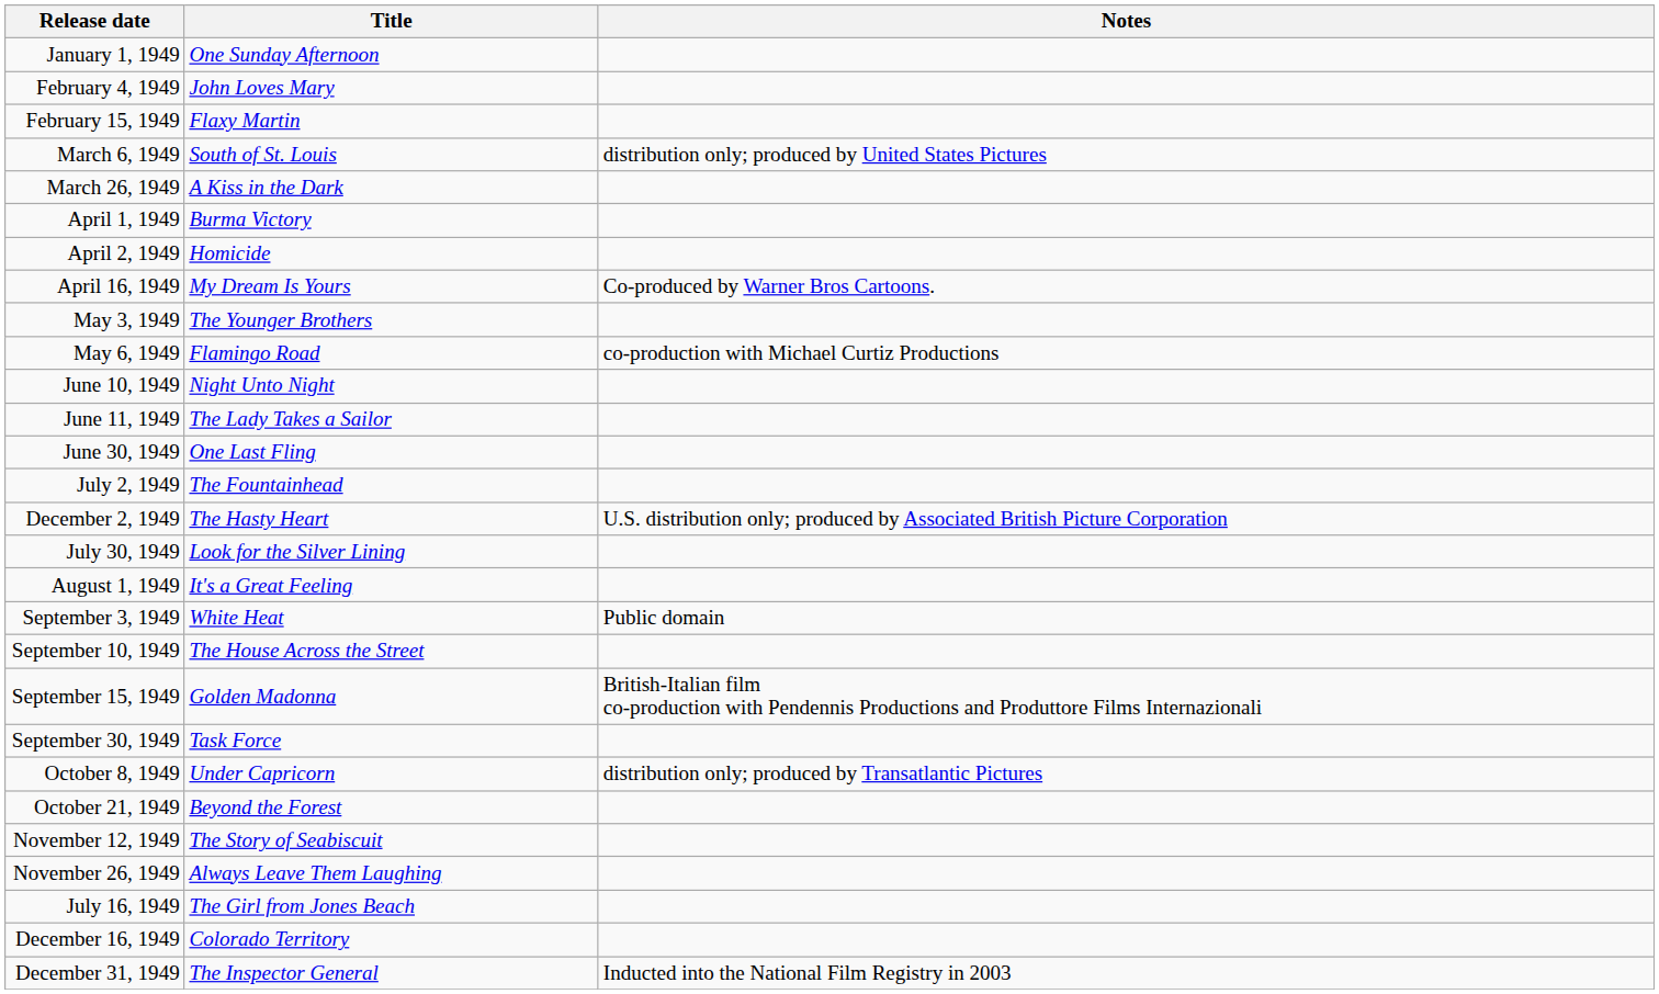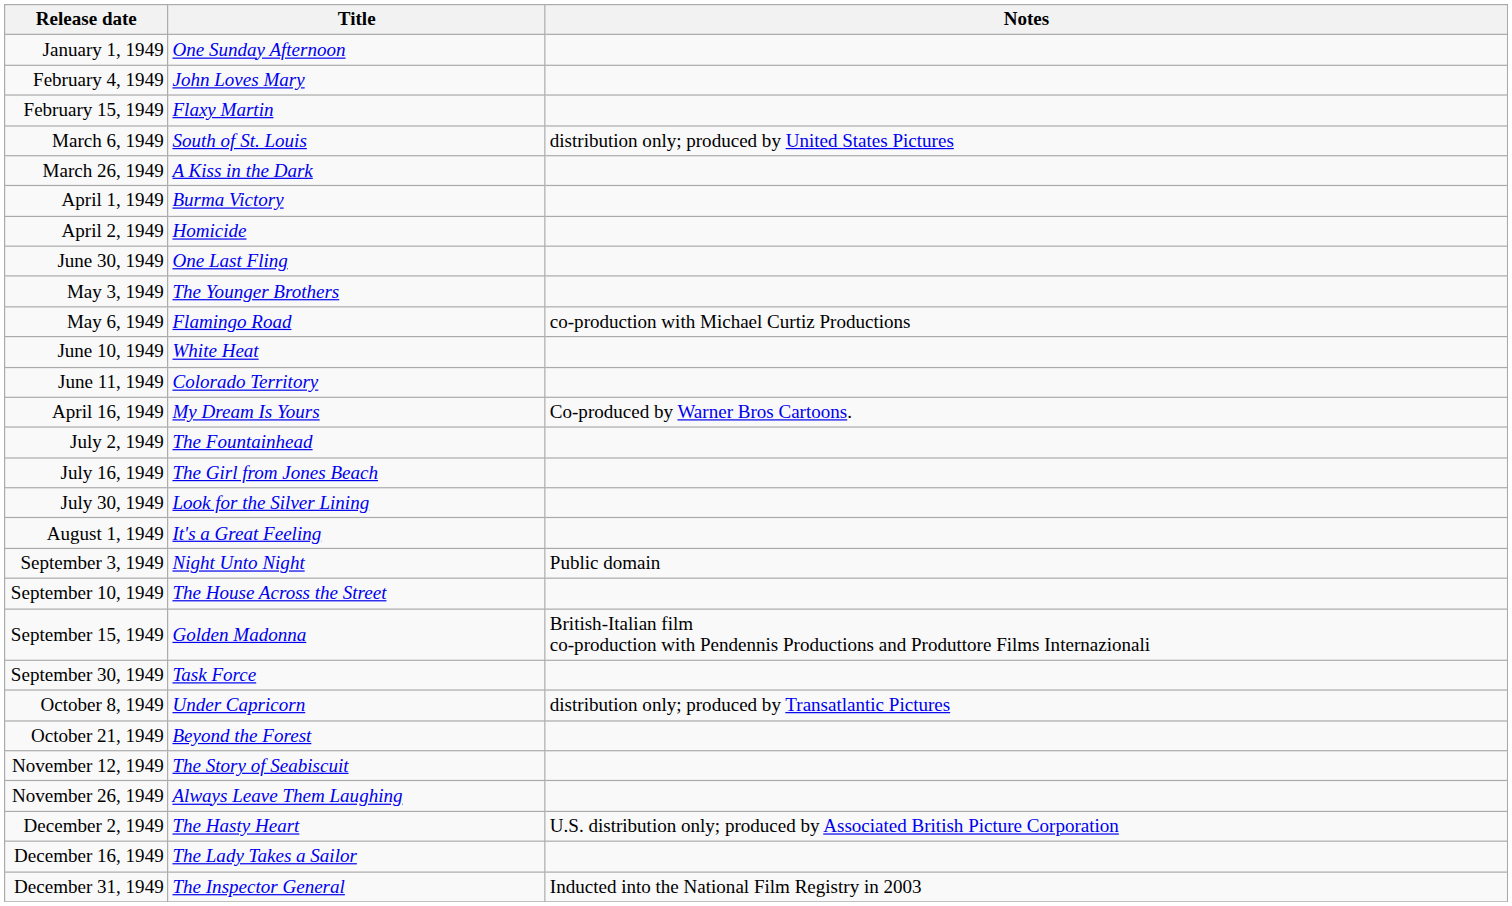 <table class="wikitable sortable" style="width:100%;">
 <tr>
 <th scope="col" style="width:130px;">Release date</th>
 <th>Title</th>
 <th>Notes</th>
 </tr>
 <tr>
 <td style="text-align:right;">January 1, 1949</td>
 <td><em><a href='#'>One Sunday Afternoon</a></em></td>
 <td></td>
 </tr>
 <tr>
 <td style="text-align:right;">February 4, 1949</td>
 <td><em><a href='#'>John Loves Mary</a></em></td>
 <td></td>
 </tr>
 <tr>
 <td style="text-align:right;">February 15, 1949</td>
 <td><em><a href='#'>Flaxy Martin</a></em></td>
 <td></td>
 </tr>
 <tr>
 <td style="text-align:right;">March 6, 1949</td>
 <td><em><a href='#'>South of St. Louis</a></em></td>
 <td>distribution only; produced by <a href='#'>United States Pictures</a></td>
 </tr>
 <tr>
 <td style="text-align:right;">March 26, 1949</td>
 <td><em><a href='#'>A Kiss in the Dark</a></em></td>
 <td></td>
 </tr>
 <tr>
 <td style="text-align:right;">April 1, 1949</td>
 <td><em><a href='#'>Burma Victory</a></em></td>
 <td></td>
 </tr>
 <tr>
 <td style="text-align:right;">April 2, 1949</td>
 <td><em><a href='#'>Homicide</a></em></td>
 <td></td>
 </tr>
 <tr>
-<td style="text-align:right;">April 16, 1949</td>
-<td><em><a href='#'>My Dream Is Yours</a></em></td>
-<td>Co-produced by <a href='#'>Warner Bros Cartoons</a>.</td>
+<td style="text-align:right;">June 30, 1949</td>
+<td><em><a href='#'>One Last Fling</a></em></td>
+<td></td>
 </tr>
 <tr>
 <td style="text-align:right;">May 3, 1949</td>
 <td><em><a href='#'>The Younger Brothers</a></em></td>
 <td></td>
 </tr>
 <tr>
 <td style="text-align:right;">May 6, 1949</td>
 <td><em><a href='#'>Flamingo Road</a></em></td>
 <td>co-production with Michael Curtiz Productions</td>
 </tr>
 <tr>
 <td style="text-align:right;">June 10, 1949</td>
-<td><em><a href='#'>Night Unto Night</a></em></td>
+<td><em><a href='#'>White Heat</a></em></td>
 <td></td>
 </tr>
 <tr>
 <td style="text-align:right;">June 11, 1949</td>
-<td><em><a href='#'>The Lady Takes a Sailor</a></em></td>
+<td><em><a href='#'>Colorado Territory</a></em></td>
 <td></td>
 </tr>
 <tr>
-<td style="text-align:right;">June 30, 1949</td>
-<td><em><a href='#'>One Last Fling</a></em></td>
-<td></td>
+<td style="text-align:right;">April 16, 1949</td>
+<td><em><a href='#'>My Dream Is Yours</a></em></td>
+<td>Co-produced by <a href='#'>Warner Bros Cartoons</a>.</td>
 </tr>
 <tr>
 <td style="text-align:right;">July 2, 1949</td>
 <td><em><a href='#'>The Fountainhead</a></em></td>
 <td></td>
 </tr>
 <tr>
-<td style="text-align:right;">December 2, 1949</td>
-<td><em><a href='#'>The Hasty Heart</a></em></td>
-<td>U.S. distribution only; produced by <a href='#'>Associated British Picture Corporation</a></td>
+<td style="text-align:right;">July 16, 1949</td>
+<td><em><a href='#'>The Girl from Jones Beach</a></em></td>
+<td></td>
 </tr>
 <tr>
 <td style="text-align:right;">July 30, 1949</td>
 <td><em><a href='#'>Look for the Silver Lining</a></em></td>
 <td></td>
 </tr>
 <tr>
 <td style="text-align:right;">August 1, 1949</td>
 <td><em><a href='#'>It's a Great Feeling</a></em></td>
 <td></td>
 </tr>
 <tr>
 <td style="text-align:right;">September 3, 1949</td>
-<td><em><a href='#'>White Heat</a></em></td>
+<td><em><a href='#'>Night Unto Night</a></em></td>
 <td>Public domain</td>
 </tr>
 <tr>
 <td style="text-align:right;">September 10, 1949</td>
 <td><em><a href='#'>The House Across the Street</a></em></td>
 <td></td>
 </tr>
 <tr>
 <td style="text-align:right;">September 15, 1949</td>
 <td><em><a href='#'>Golden Madonna</a></em></td>
 <td>British-Italian film<br>co-production with Pendennis Productions and Produttore Films Internazionali</td>
 </tr>
 <tr>
 <td style="text-align:right;">September 30, 1949</td>
 <td><em><a href='#'>Task Force</a></em></td>
 <td></td>
 </tr>
 <tr>
 <td style="text-align:right;">October 8, 1949</td>
 <td><em><a href='#'>Under Capricorn</a></em></td>
 <td>distribution only; produced by <a href='#'>Transatlantic Pictures</a></td>
 </tr>
 <tr>
 <td style="text-align:right;">October 21, 1949</td>
 <td><em><a href='#'>Beyond the Forest</a></em></td>
 <td></td>
 </tr>
 <tr>
 <td style="text-align:right;">November 12, 1949</td>
 <td><em><a href='#'>The Story of Seabiscuit</a></em></td>
 <td></td>
 </tr>
 <tr>
 <td style="text-align:right;">November 26, 1949</td>
 <td><em><a href='#'>Always Leave Them Laughing</a></em></td>
 <td></td>
 </tr>
 <tr>
-<td style="text-align:right;">July 16, 1949</td>
-<td><em><a href='#'>The Girl from Jones Beach</a></em></td>
-<td></td>
+<td style="text-align:right;">December 2, 1949</td>
+<td><em><a href='#'>The Hasty Heart</a></em></td>
+<td>U.S. distribution only; produced by <a href='#'>Associated British Picture Corporation</a></td>
 </tr>
 <tr>
 <td style="text-align:right;">December 16, 1949</td>
-<td><em><a href='#'>Colorado Territory</a></em></td>
+<td><em><a href='#'>The Lady Takes a Sailor</a></em></td>
 <td></td>
 </tr>
 <tr>
 <td style="text-align:right;">December 31, 1949</td>
 <td><em><a href='#'>The Inspector General</a></em></td>
 <td>Inducted into the National Film Registry in 2003</td>
 </tr>
 </table>
